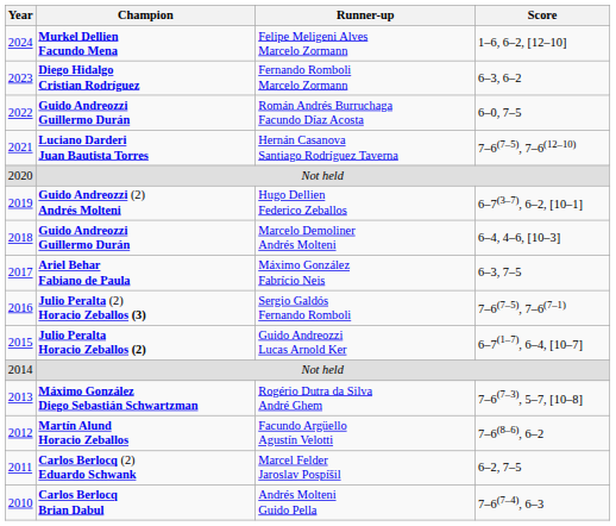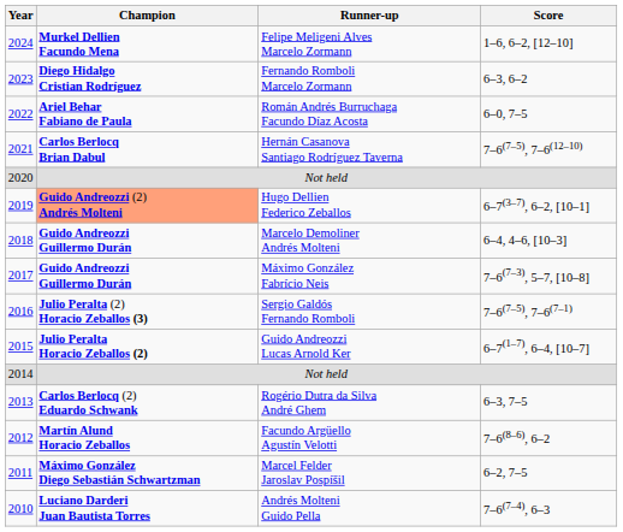 <table class="wikitable" style="font-size:90%">
 <tr>
 <th>Year</th>
 <th width="250">Champion</th>
 <th width="250">Runner-up</th>
 <th width="150">Score</th>
 </tr>
 <tr>
 <td><a href='#'>2024</a></td>
 <td> <strong><a href='#'>Murkel Dellien</a></strong> <br>  <strong><a href='#'>Facundo Mena</a></strong></td>
 <td> <a href='#'>Felipe Meligeni Alves</a> <br>  <a href='#'>Marcelo Zormann</a></td>
 <td>1–6, 6–2, [12–10]</td>
 </tr>
 <tr>
 <td><a href='#'>2023</a></td>
 <td> <strong><a href='#'>Diego Hidalgo</a></strong> <br>  <strong><a href='#'>Cristian Rodríguez</a></strong></td>
 <td> <a href='#'>Fernando Romboli</a> <br>  <a href='#'>Marcelo Zormann</a></td>
 <td>6–3, 6–2</td>
 </tr>
 <tr>
 <td><a href='#'>2022</a></td>
-<td> <strong><a href='#'>Guido Andreozzi</a></strong> <br>  <strong><a href='#'>Guillermo Durán</a></strong></td>
+<td> <strong><a href='#'>Ariel Behar</a></strong> <br>  <strong><a href='#'>Fabiano de Paula</a></strong></td>
 <td> <a href='#'>Román Andrés Burruchaga</a> <br>  <a href='#'>Facundo Díaz Acosta</a></td>
 <td>6–0, 7–5</td>
 </tr>
 <tr>
 <td><a href='#'>2021</a></td>
-<td> <strong><a href='#'>Luciano Darderi</a></strong> <br>  <strong><a href='#'>Juan Bautista Torres</a></strong></td>
+<td> <strong><a href='#'>Carlos Berlocq</a></strong> <br>  <strong><a href='#'>Brian Dabul</a></strong></td>
 <td> <a href='#'>Hernán Casanova</a> <br>  <a href='#'>Santiago Rodríguez Taverna</a></td>
 <td>7–6<sup>(7–5)</sup>, 7–6<sup>(12–10)</sup></td>
 </tr>
 <tr>
 <td style="background:#dfdfdf">2020</td>
 <td colspan=3 align=center style="background:#dfdfdf"><em>Not held</em></td>
 </tr>
 <tr>
 <td><a href='#'>2019</a></td>
-<td> <strong><a href='#'>Guido Andreozzi</a></strong> (2)<br>  <strong><a href='#'>Andrés Molteni</a></strong></td>
+<td style="background: lightsalmon;"> <strong><a href='#'>Guido Andreozzi</a></strong> (2)<br>  <strong><a href='#'>Andrés Molteni</a></strong></td>
 <td> <a href='#'>Hugo Dellien</a> <br>  <a href='#'>Federico Zeballos</a></td>
 <td>6–7<sup>(3–7)</sup>, 6–2, [10–1]</td>
 </tr>
 <tr>
 <td><a href='#'>2018</a></td>
 <td> <strong><a href='#'>Guido Andreozzi</a></strong> <br>  <strong><a href='#'>Guillermo Durán</a></strong></td>
 <td> <a href='#'>Marcelo Demoliner</a> <br>  <a href='#'>Andrés Molteni</a></td>
 <td>6–4, 4–6, [10–3]</td>
 </tr>
 <tr>
 <td><a href='#'>2017</a></td>
-<td> <strong><a href='#'>Ariel Behar</a></strong> <br>  <strong><a href='#'>Fabiano de Paula</a></strong></td>
+<td> <strong><a href='#'>Guido Andreozzi</a></strong> <br>  <strong><a href='#'>Guillermo Durán</a></strong></td>
 <td> <a href='#'>Máximo González</a> <br>  <a href='#'>Fabrício Neis</a></td>
-<td>6–3, 7–5</td>
+<td>7–6<sup>(7–3)</sup>, 5–7, [10–8]</td>
 </tr>
 <tr>
 <td><a href='#'>2016</a></td>
 <td> <strong><a href='#'>Julio Peralta</a></strong> (2)<br>  <strong><a href='#'>Horacio Zeballos</a> (3)</strong></td>
 <td> <a href='#'>Sergio Galdós</a> <br>  <a href='#'>Fernando Romboli</a></td>
 <td>7–6<sup>(7–5)</sup>, 7–6<sup>(7–1)</sup></td>
 </tr>
 <tr>
 <td><a href='#'>2015</a></td>
 <td> <strong><a href='#'>Julio Peralta</a></strong> <br>  <strong><a href='#'>Horacio Zeballos</a> (2)</strong></td>
 <td> <a href='#'>Guido Andreozzi</a> <br>  <a href='#'>Lucas Arnold Ker</a></td>
 <td>6–7<sup>(1–7)</sup>, 6–4, [10–7]</td>
 </tr>
 <tr>
 <td style="background:#dfdfdf">2014</td>
 <td colspan=3 align=center style="background:#dfdfdf"><em>Not held</em></td>
 </tr>
 <tr>
 <td><a href='#'>2013</a></td>
-<td> <strong><a href='#'>Máximo González</a></strong> <br>  <strong><a href='#'>Diego Sebastián Schwartzman</a></strong></td>
+<td> <strong><a href='#'>Carlos Berlocq</a></strong> (2)<br>  <strong><a href='#'>Eduardo Schwank</a></strong></td>
 <td> <a href='#'>Rogério Dutra da Silva</a> <br>  <a href='#'>André Ghem</a></td>
-<td>7–6<sup>(7–3)</sup>, 5–7, [10–8]</td>
+<td>6–3, 7–5</td>
 </tr>
 <tr>
 <td><a href='#'>2012</a></td>
 <td> <strong><a href='#'>Martín Alund</a></strong> <br>  <strong><a href='#'>Horacio Zeballos</a></strong></td>
 <td> <a href='#'>Facundo Argüello</a> <br>  <a href='#'>Agustín Velotti</a></td>
 <td>7–6<sup>(8–6)</sup>, 6–2</td>
 </tr>
 <tr>
 <td><a href='#'>2011</a></td>
-<td> <strong><a href='#'>Carlos Berlocq</a></strong> (2)<br>  <strong><a href='#'>Eduardo Schwank</a></strong></td>
+<td> <strong><a href='#'>Máximo González</a></strong> <br>  <strong><a href='#'>Diego Sebastián Schwartzman</a></strong></td>
 <td> <a href='#'>Marcel Felder</a> <br>  <a href='#'>Jaroslav Pospíšil</a></td>
 <td>6–2, 7–5</td>
 </tr>
 <tr>
 <td><a href='#'>2010</a></td>
-<td> <strong><a href='#'>Carlos Berlocq</a></strong> <br>  <strong><a href='#'>Brian Dabul</a></strong></td>
+<td> <strong><a href='#'>Luciano Darderi</a></strong> <br>  <strong><a href='#'>Juan Bautista Torres</a></strong></td>
 <td> <a href='#'>Andrés Molteni</a> <br>  <a href='#'>Guido Pella</a></td>
 <td>7–6<sup>(7–4)</sup>, 6–3</td>
 </tr>
 </table>
